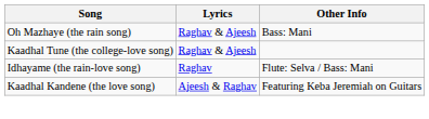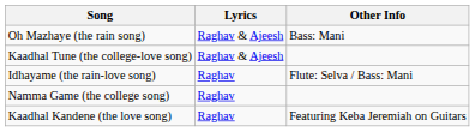 <table class="wikitable" style="font-size: 95%;">
 <tr>
 <th>Song</th>
 <th>Lyrics</th>
 <th>Other Info</th>
 </tr>
 <tr>
 <td>Oh Mazhaye (the rain song)</td>
 <td><a href='#'>Raghav</a> & <a href='#'>Ajeesh</a></td>
 <td>Bass: Mani</td>
 </tr>
 <tr>
 <td>Kaadhal Tune (the college-love song)</td>
 <td><a href='#'>Raghav</a> & <a href='#'>Ajeesh</a></td>
 <td></td>
 </tr>
 <tr>
 <td>Idhayame (the rain-love song)</td>
 <td><a href='#'>Raghav</a></td>
 <td>Flute: Selva / Bass: Mani</td>
 </tr>
 <tr>
+<td>Namma Game (the college song)</td>
+<td><a href='#'>Raghav</a></td>
+<td></td>
+</tr>
+<tr>
 <td>Kaadhal Kandene (the love song)</td>
-<td><a href='#'>Ajeesh</a> & <a href='#'>Raghav</a></td>
+<td><a href='#'>Raghav</a></td>
 <td>Featuring Keba Jeremiah on Guitars</td>
 </tr>
 </table>
